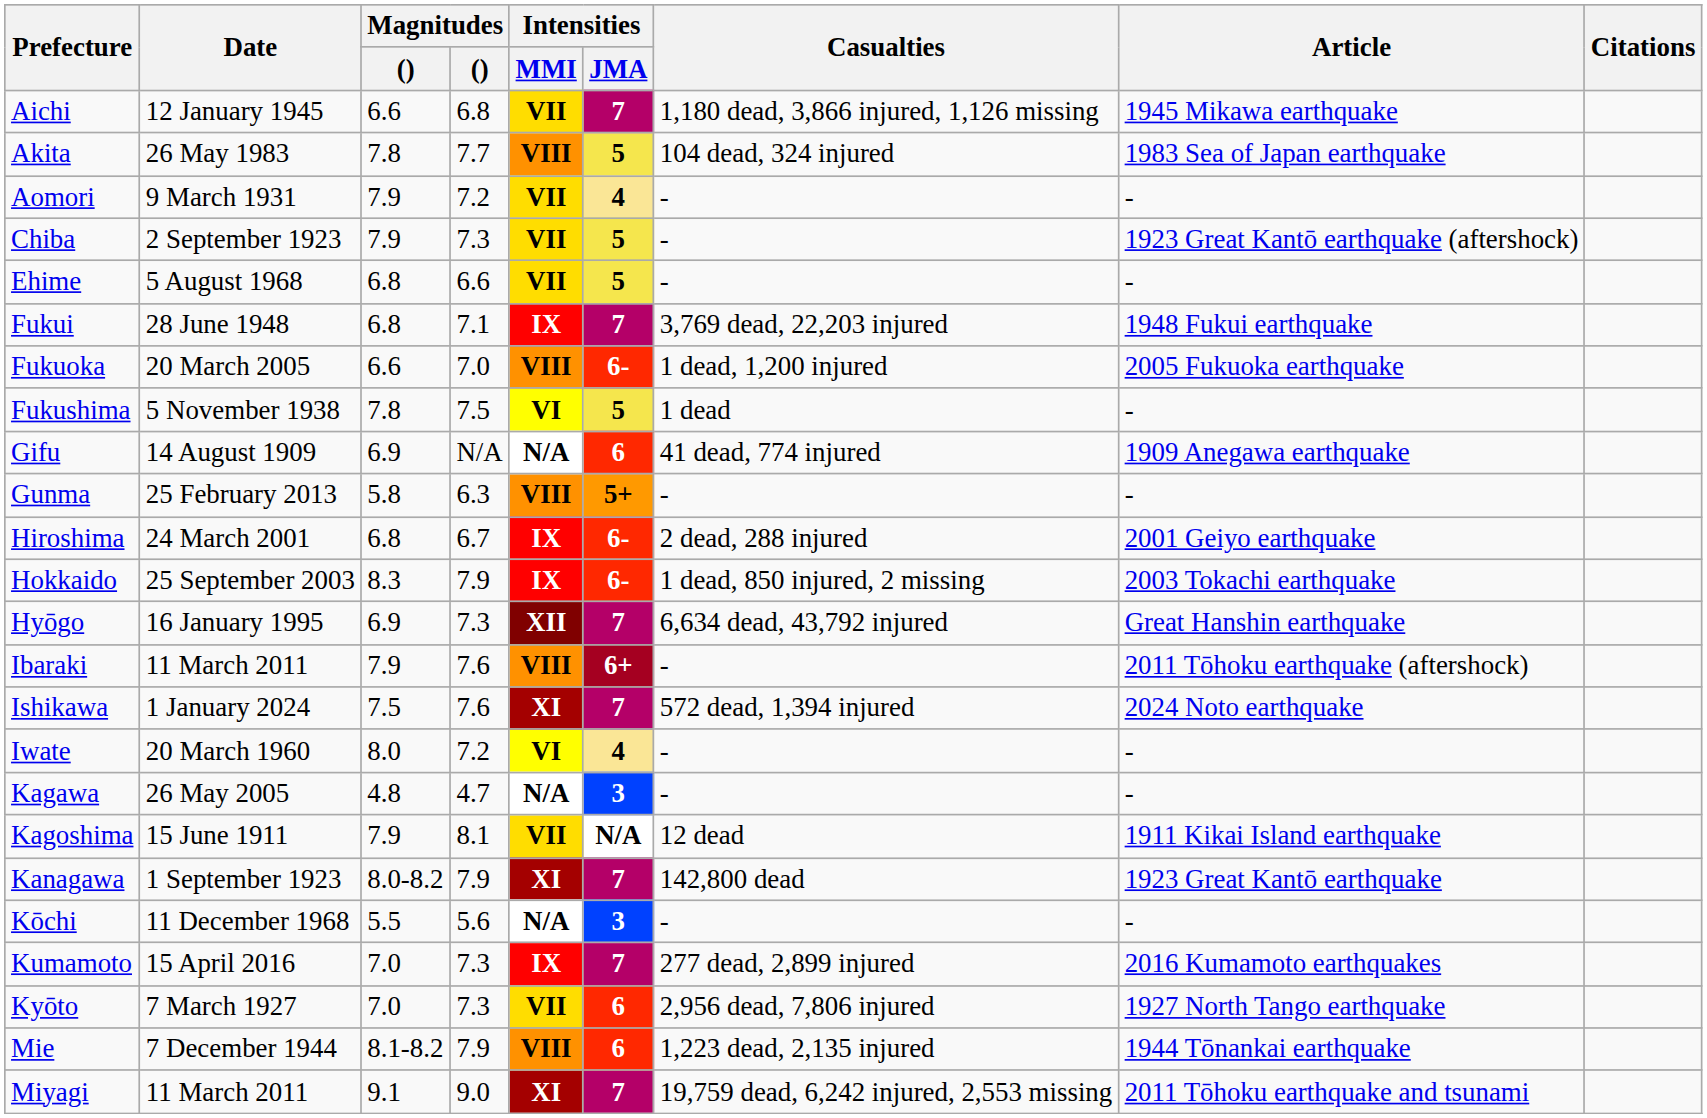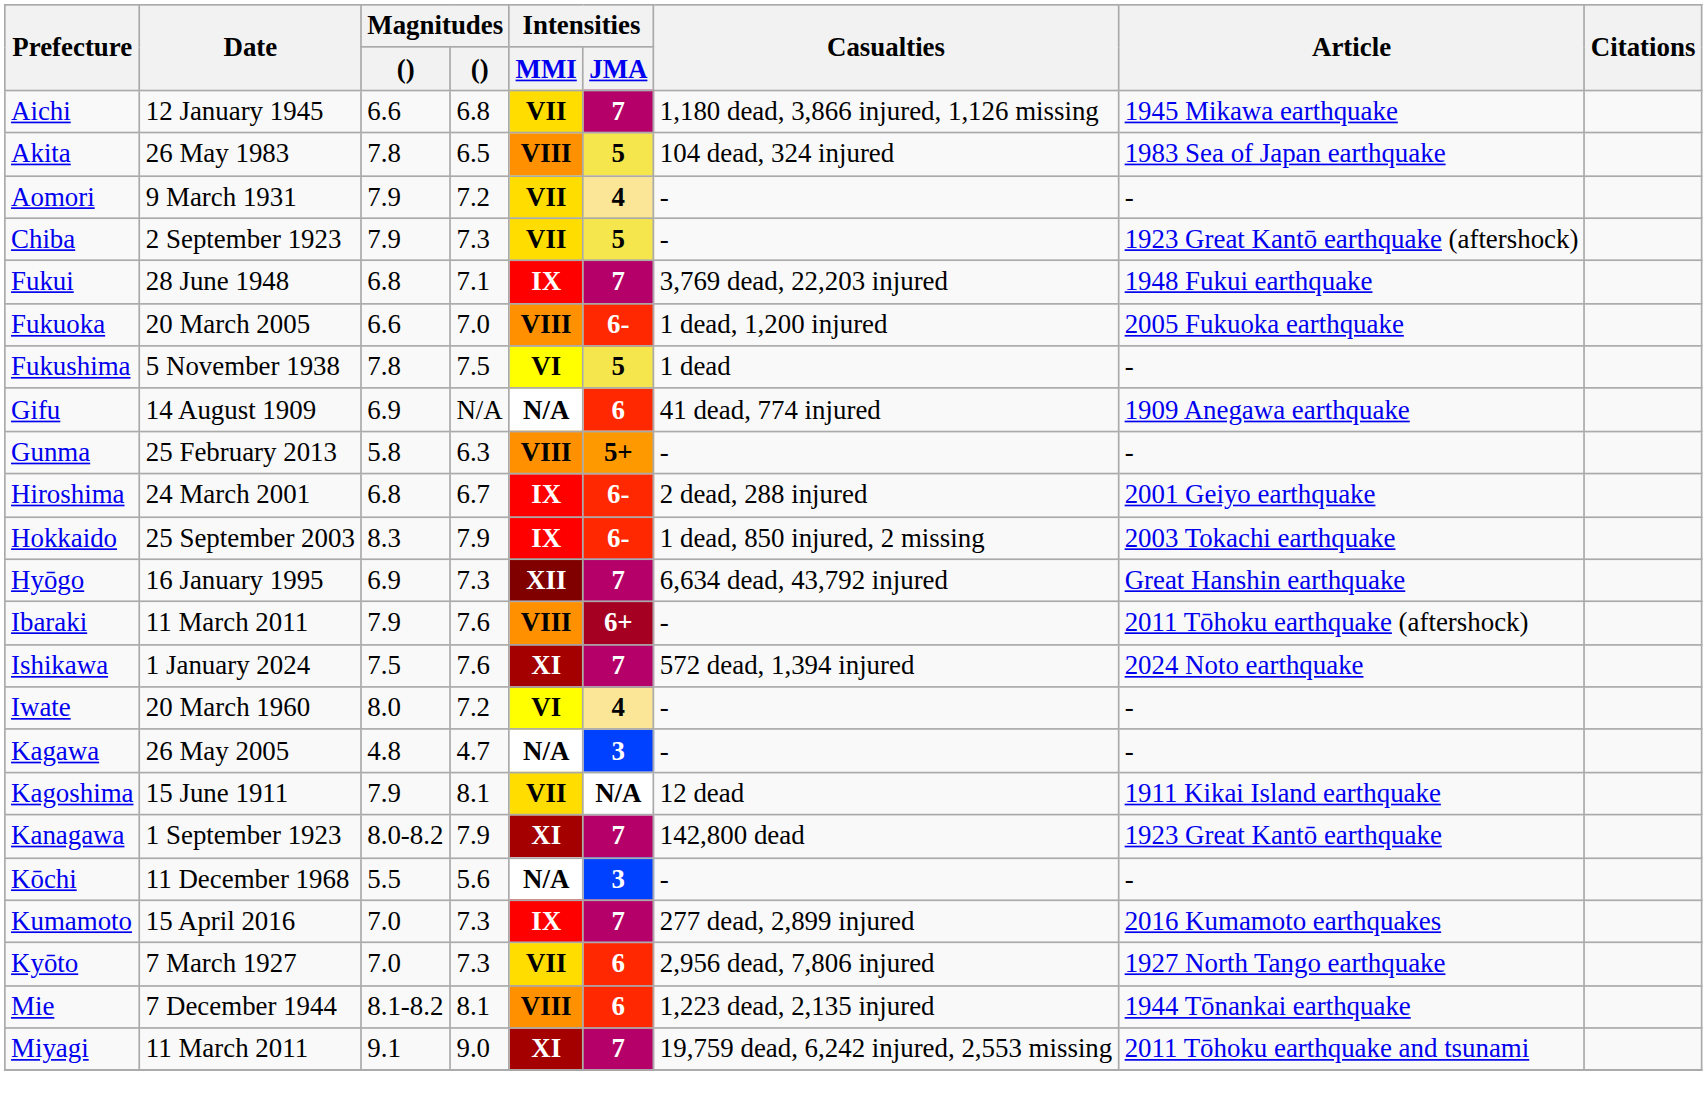 <table class="wikitable sortable">
 <tr>
 <th rowspan="2">Prefecture</th>
 <th rowspan="2">Date</th>
 <th colspan="2">Magnitudes</th>
 <th colspan="2">Intensities</th>
 <th rowspan="2">Casualties</th>
 <th rowspan="2">Article</th>
 <th rowspan="2">Citations</th>
 </tr>
 <tr>
 <th>()</th>
 <th>()</th>
 <th><a href='#'>MMI</a></th>
 <th><a href='#'>JMA</a></th>
 </tr>
 <tr>
 <td><a href='#'>Aichi</a></td>
 <td>12 January 1945</td>
 <td>6.6</td>
 <td>6.8</td>
 <th style="background:#fd0">VII</th>
 <th style="background:#B40068; color:white;">7</th>
 <td>1,180 dead, 3,866 injured, 1,126 missing</td>
 <td><a href='#'>1945 Mikawa earthquake</a></td>
 <td></td>
 </tr>
 <tr>
 <td><a href='#'>Akita</a></td>
 <td>26 May 1983</td>
 <td>7.8</td>
-<td>7.7</td>
+<td>6.5</td>
 <th style="background:#ff9100">VIII</th>
 <th style="background:#f5e64d">5</th>
 <td>104 dead, 324 injured</td>
 <td><a href='#'>1983 Sea of Japan earthquake</a></td>
 <td></td>
 </tr>
 <tr>
 <td><a href='#'>Aomori</a></td>
 <td>9 March 1931</td>
 <td>7.9</td>
 <td>7.2</td>
 <th style="background:#fd0">VII</th>
 <th style="background-color:#FAE696">4</th>
 <td>-</td>
 <td>-</td>
 <td></td>
 </tr>
 <tr>
 <td><a href='#'>Chiba</a></td>
 <td>2 September 1923</td>
 <td>7.9</td>
 <td>7.3</td>
 <th style="background:#fd0">VII</th>
 <th style="background:#f5e64d">5</th>
 <td>-</td>
 <td><a href='#'>1923 Great Kantō earthquake</a> (aftershock)</td>
-<td></td>
-</tr>
-<tr>
-<td><a href='#'>Ehime</a></td>
-<td>5 August 1968</td>
-<td>6.8</td>
-<td>6.6</td>
-<th style="background:#fd0">VII</th>
-<th style="background:#f5e64d">5</th>
-<td>-</td>
-<td>-</td>
 <td></td>
 </tr>
 <tr>
 <td><a href='#'>Fukui</a></td>
 <td>28 June 1948</td>
 <td>6.8</td>
 <td>7.1</td>
 <th style="background:#f00; color:white;">IX</th>
 <th style="background:#B40068; color:white;">7</th>
 <td>3,769 dead, 22,203 injured</td>
 <td><a href='#'>1948 Fukui earthquake</a></td>
 <td></td>
 </tr>
 <tr>
 <td><a href='#'>Fukuoka</a></td>
 <td>20 March 2005</td>
 <td>6.6</td>
 <td>7.0</td>
 <th style="background:#ff9100">VIII</th>
 <th style="background:#ff2800; color:white;">6-</th>
 <td>1 dead, 1,200 injured</td>
 <td><a href='#'>2005 Fukuoka earthquake</a></td>
 <td></td>
 </tr>
 <tr>
 <td><a href='#'>Fukushima</a></td>
 <td>5 November 1938</td>
 <td>7.8</td>
 <td>7.5</td>
 <th style="background:#ff0">VI</th>
 <th style="background:#f5e64d">5</th>
 <td>1 dead</td>
 <td>-</td>
 <td></td>
 </tr>
 <tr>
 <td><a href='#'>Gifu</a></td>
 <td>14 August 1909</td>
 <td>6.9</td>
 <td>N/A</td>
 <th style="background:#fff">N/A</th>
 <th style="background:#ff2800; color:white;">6</th>
 <td>41 dead, 774 injured</td>
 <td><a href='#'>1909 Anegawa earthquake</a></td>
 <td></td>
 </tr>
 <tr>
 <td><a href='#'>Gunma</a></td>
 <td>25 February 2013</td>
 <td>5.8</td>
 <td>6.3</td>
 <th style="background:#ff9100">VIII</th>
 <th style="background:#ff9900">5+</th>
 <td>-</td>
 <td>-</td>
 <td></td>
 </tr>
 <tr>
 <td><a href='#'>Hiroshima</a></td>
 <td>24 March 2001</td>
 <td>6.8</td>
 <td>6.7</td>
 <th style="background:#f00; color:white;">IX</th>
 <th style="background:#ff2800; color:white;">6-</th>
 <td>2 dead, 288 injured</td>
 <td><a href='#'>2001 Geiyo earthquake</a></td>
 <td></td>
 </tr>
 <tr>
 <td><a href='#'>Hokkaido</a></td>
 <td>25 September 2003</td>
 <td>8.3</td>
 <td>7.9</td>
 <th style="background:#f00; color:white;">IX</th>
 <th style="background:#ff2800; color:white;">6-</th>
 <td>1 dead, 850 injured, 2 missing</td>
 <td><a href='#'>2003 Tokachi earthquake</a></td>
 <td></td>
 </tr>
 <tr>
 <td><a href='#'>Hyōgo</a></td>
 <td>16 January 1995</td>
 <td>6.9</td>
 <td>7.3</td>
 <th style="background:#800000; color:white;">XII</th>
 <th style="background:#B40068; color:white;">7</th>
 <td>6,634 dead, 43,792 injured</td>
 <td><a href='#'>Great Hanshin earthquake</a></td>
 <td></td>
 </tr>
 <tr>
 <td><a href='#'>Ibaraki</a></td>
 <td>11 March 2011</td>
 <td>7.9</td>
 <td>7.6</td>
 <th style="background:#ff9100">VIII</th>
 <th style="background:#a50021; color:white;">6+</th>
 <td>-</td>
 <td><a href='#'>2011 Tōhoku earthquake</a> (aftershock)</td>
 <td></td>
 </tr>
 <tr>
 <td><a href='#'>Ishikawa</a></td>
 <td>1 January 2024</td>
 <td>7.5</td>
 <td>7.6</td>
 <th style="background:#A40000; color:white;">XI</th>
 <th style="background:#B40068; color:white;">7</th>
 <td>572 dead, 1,394 injured</td>
 <td><a href='#'>2024 Noto earthquake</a></td>
 <td></td>
 </tr>
 <tr>
 <td><a href='#'>Iwate</a></td>
 <td>20 March 1960</td>
 <td>8.0</td>
 <td>7.2</td>
 <th style="background:#ff0">VI</th>
 <th style="background-color:#FAE696">4</th>
 <td>-</td>
 <td>-</td>
 <td></td>
 </tr>
 <tr>
 <td><a href='#'>Kagawa</a></td>
 <td>26 May 2005</td>
 <td>4.8</td>
 <td>4.7</td>
 <th style="background:#fff">N/A</th>
 <th style="background:#0041ff; color:white;">3</th>
 <td>-</td>
 <td>-</td>
 <td></td>
 </tr>
 <tr>
 <td><a href='#'>Kagoshima</a></td>
 <td>15 June 1911</td>
 <td>7.9</td>
 <td>8.1</td>
 <th style="background:#fd0">VII</th>
 <th style="background:#fff">N/A</th>
 <td>12 dead</td>
 <td><a href='#'>1911 Kikai Island earthquake</a></td>
 <td></td>
 </tr>
 <tr>
 <td><a href='#'>Kanagawa</a></td>
 <td>1 September 1923</td>
 <td>8.0-8.2</td>
 <td>7.9</td>
 <th style="background:#A40000; color:white;">XI</th>
 <th style="background:#B40068; color:white;">7</th>
 <td>142,800 dead</td>
 <td><a href='#'>1923 Great Kantō earthquake</a></td>
 <td></td>
 </tr>
 <tr>
 <td><a href='#'>Kōchi</a></td>
 <td>11 December 1968</td>
 <td>5.5</td>
 <td>5.6</td>
 <th style="background:#fff">N/A</th>
 <th style="background:#0041ff; color:white;">3</th>
 <td>-</td>
 <td>-</td>
 <td></td>
 </tr>
 <tr>
 <td><a href='#'>Kumamoto</a></td>
 <td>15 April 2016</td>
 <td>7.0</td>
 <td>7.3</td>
 <th style="background:#f00; color:white;">IX</th>
 <th style="background:#B40068; color:white;">7</th>
 <td>277 dead, 2,899 injured</td>
 <td><a href='#'>2016 Kumamoto earthquakes</a></td>
 <td></td>
 </tr>
 <tr>
 <td><a href='#'>Kyōto</a></td>
 <td>7 March 1927</td>
 <td>7.0</td>
 <td>7.3</td>
 <th style="background:#fd0">VII</th>
 <th style="background:#ff2800; color:white;">6</th>
 <td>2,956 dead, 7,806 injured</td>
 <td><a href='#'>1927 North Tango earthquake</a></td>
 <td></td>
 </tr>
 <tr>
 <td><a href='#'>Mie</a></td>
 <td>7 December 1944</td>
 <td>8.1-8.2</td>
-<td>7.9</td>
+<td>8.1</td>
 <th style="background:#ff9100">VIII</th>
 <th style="background:#ff2800; color:white;">6</th>
 <td>1,223 dead, 2,135 injured</td>
 <td><a href='#'>1944 Tōnankai earthquake</a></td>
 <td></td>
 </tr>
 <tr>
 <td><a href='#'>Miyagi</a></td>
 <td>11 March 2011</td>
 <td>9.1</td>
 <td>9.0</td>
 <th style="background:#A40000; color:white;">XI</th>
 <th style="background:#B40068; color:white;">7</th>
 <td>19,759 dead, 6,242 injured, 2,553 missing</td>
 <td><a href='#'>2011 Tōhoku earthquake and tsunami</a></td>
 <td></td>
 </tr>
 <tr>
 </tr>
 </table>
